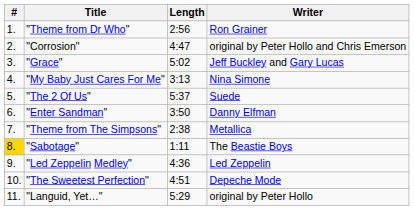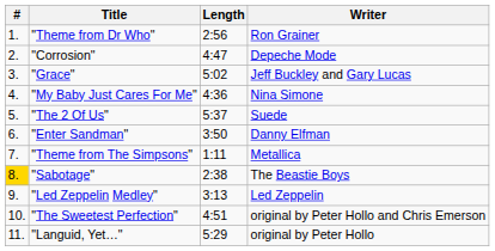 <table class="wikitable">
 <tr>
 <th>#</th>
 <th>Title</th>
 <th>Length</th>
 <th>Writer</th>
 </tr>
 <tr>
 <td>1.</td>
 <td>"<a href='#'>Theme from Dr Who</a>"</td>
 <td>2:56</td>
 <td><a href='#'>Ron Grainer</a></td>
 </tr>
 <tr>
 <td>2.</td>
 <td>"Corrosion"</td>
 <td>4:47</td>
-<td>original by Peter Hollo and Chris Emerson</td>
+<td><a href='#'>Depeche Mode</a></td>
 </tr>
 <tr>
 <td>3.</td>
 <td>"<a href='#'>Grace</a>"</td>
 <td>5:02</td>
 <td><a href='#'>Jeff Buckley</a> and <a href='#'>Gary Lucas</a></td>
 </tr>
 <tr>
 <td>4.</td>
 <td>"<a href='#'>My Baby Just Cares For Me</a>"</td>
-<td>3:13</td>
+<td>4:36</td>
 <td><a href='#'>Nina Simone</a></td>
 </tr>
 <tr>
 <td>5.</td>
 <td>"<a href='#'>The 2 Of Us</a>"</td>
 <td>5:37</td>
 <td><a href='#'>Suede</a></td>
 </tr>
 <tr>
 <td>6.</td>
 <td>"<a href='#'>Enter Sandman</a>"</td>
 <td>3:50</td>
 <td><a href='#'>Danny Elfman</a></td>
 </tr>
 <tr>
 <td>7.</td>
 <td>"<a href='#'>Theme from The Simpsons</a>"</td>
-<td>2:38</td>
+<td>1:11</td>
 <td><a href='#'>Metallica</a></td>
 </tr>
 <tr>
 <td style="background: gold;">8.</td>
 <td>"<a href='#'>Sabotage</a>"</td>
-<td>1:11</td>
+<td>2:38</td>
 <td>The <a href='#'>Beastie Boys</a></td>
 </tr>
 <tr>
 <td>9.</td>
 <td>"<a href='#'>Led Zeppelin</a> <a href='#'>Medley</a>"</td>
-<td>4:36</td>
+<td>3:13</td>
 <td><a href='#'>Led Zeppelin</a></td>
 </tr>
 <tr>
 <td>10.</td>
 <td>"<a href='#'>The Sweetest Perfection</a>"</td>
 <td>4:51</td>
-<td><a href='#'>Depeche Mode</a></td>
+<td>original by Peter Hollo and Chris Emerson</td>
 </tr>
 <tr>
 <td>11.</td>
 <td>"Languid, Yet…"</td>
 <td>5:29</td>
 <td>original by Peter Hollo</td>
 </tr>
 </table>
